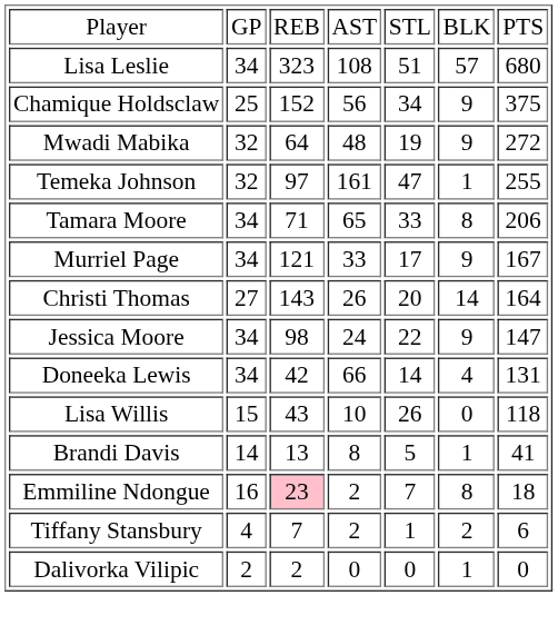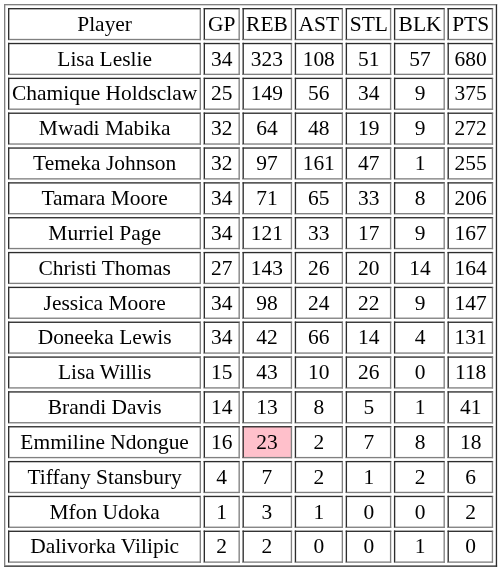 <table border="1" cellpadding="2">
 <tr align="center">
 <td>Player</td>
 <td>GP</td>
 <td>REB</td>
 <td>AST</td>
 <td>STL</td>
 <td>BLK</td>
 <td>PTS</td>
 </tr>
 <tr align="center">
 <td>Lisa Leslie</td>
 <td>34</td>
 <td>323</td>
 <td>108</td>
 <td>51</td>
 <td>57</td>
 <td>680</td>
 </tr>
 <tr align="center">
 <td>Chamique Holdsclaw</td>
 <td>25</td>
-<td>152</td>
+<td>149</td>
 <td>56</td>
 <td>34</td>
 <td>9</td>
 <td>375</td>
 </tr>
 <tr align="center">
 <td>Mwadi Mabika</td>
 <td>32</td>
 <td>64</td>
 <td>48</td>
 <td>19</td>
 <td>9</td>
 <td>272</td>
 </tr>
 <tr align="center">
 <td>Temeka Johnson</td>
 <td>32</td>
 <td>97</td>
 <td>161</td>
 <td>47</td>
 <td>1</td>
 <td>255</td>
 </tr>
 <tr align="center">
 <td>Tamara Moore</td>
 <td>34</td>
 <td>71</td>
 <td>65</td>
 <td>33</td>
 <td>8</td>
 <td>206</td>
 </tr>
 <tr align="center">
 <td>Murriel Page</td>
 <td>34</td>
 <td>121</td>
 <td>33</td>
 <td>17</td>
 <td>9</td>
 <td>167</td>
 </tr>
 <tr align="center">
 <td>Christi Thomas</td>
 <td>27</td>
 <td>143</td>
 <td>26</td>
 <td>20</td>
 <td>14</td>
 <td>164</td>
 </tr>
 <tr align="center">
 <td>Jessica Moore</td>
 <td>34</td>
 <td>98</td>
 <td>24</td>
 <td>22</td>
 <td>9</td>
 <td>147</td>
 </tr>
 <tr align="center">
 <td>Doneeka Lewis</td>
 <td>34</td>
 <td>42</td>
 <td>66</td>
 <td>14</td>
 <td>4</td>
 <td>131</td>
 </tr>
 <tr align="center">
 <td>Lisa Willis</td>
 <td>15</td>
 <td>43</td>
 <td>10</td>
 <td>26</td>
 <td>0</td>
 <td>118</td>
 </tr>
 <tr align="center">
 <td>Brandi Davis</td>
 <td>14</td>
 <td>13</td>
 <td>8</td>
 <td>5</td>
 <td>1</td>
 <td>41</td>
 </tr>
 <tr align="center">
 <td>Emmiline Ndongue</td>
 <td>16</td>
 <td style="background: pink;">23</td>
 <td>2</td>
 <td>7</td>
 <td>8</td>
 <td>18</td>
 </tr>
 <tr align="center">
 <td>Tiffany Stansbury</td>
 <td>4</td>
 <td>7</td>
 <td>2</td>
 <td>1</td>
 <td>2</td>
 <td>6</td>
 </tr>
 <tr align="center">
+<td>Mfon Udoka</td>
+<td>1</td>
+<td>3</td>
+<td>1</td>
+<td>0</td>
+<td>0</td>
+<td>2</td>
+</tr>
+<tr align="center">
 <td>Dalivorka Vilipic</td>
 <td>2</td>
 <td>2</td>
 <td>0</td>
 <td>0</td>
 <td>1</td>
 <td>0</td>
 </tr>
 </table>
